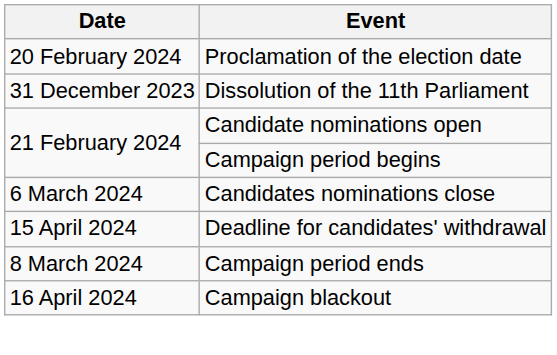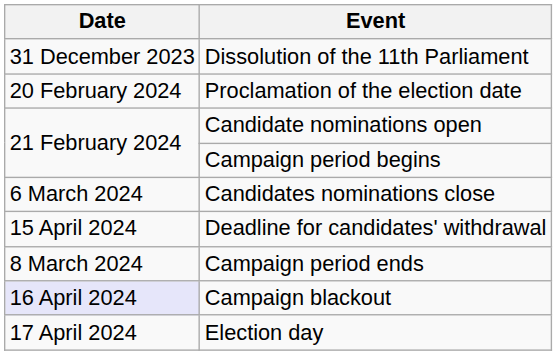 <table class="wikitable">
 <tr>
 <th>Date</th>
 <th>Event</th>
 </tr>
 <tr>
+<td>31 December 2023</td>
+<td>Dissolution of the 11th Parliament</td>
+</tr>
+<tr>
 <td>20 February 2024</td>
 <td>Proclamation of the election date</td>
-</tr>
-<tr>
-<td>31 December 2023</td>
-<td>Dissolution of the 11th Parliament</td>
 </tr>
 <tr>
 <td rowspan="2">21 February 2024</td>
 <td>Candidate nominations open</td>
 </tr>
 <tr>
 <td>Campaign period begins</td>
 </tr>
 <tr>
 <td>6 March 2024</td>
 <td>Candidates nominations close</td>
 </tr>
 <tr>
 <td>15 April 2024</td>
 <td>Deadline for candidates' withdrawal</td>
 </tr>
 <tr>
 <td>8 March 2024</td>
 <td>Campaign period ends</td>
 </tr>
 <tr>
-<td>16 April 2024</td>
+<td style="background: lavender;">16 April 2024</td>
 <td>Campaign blackout</td>
 </tr>
+<tr>
+<td>17 April 2024</td>
+<td>Election day</td>
+</tr>
 </table>
